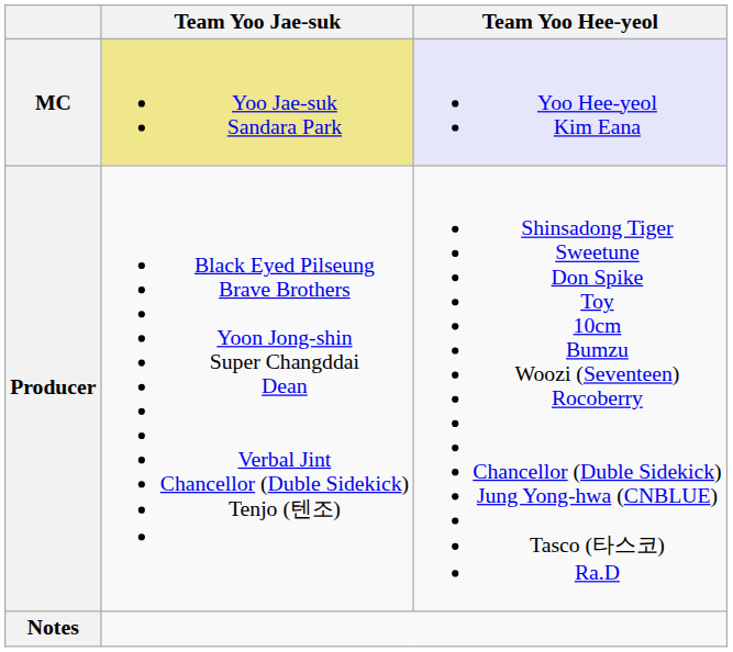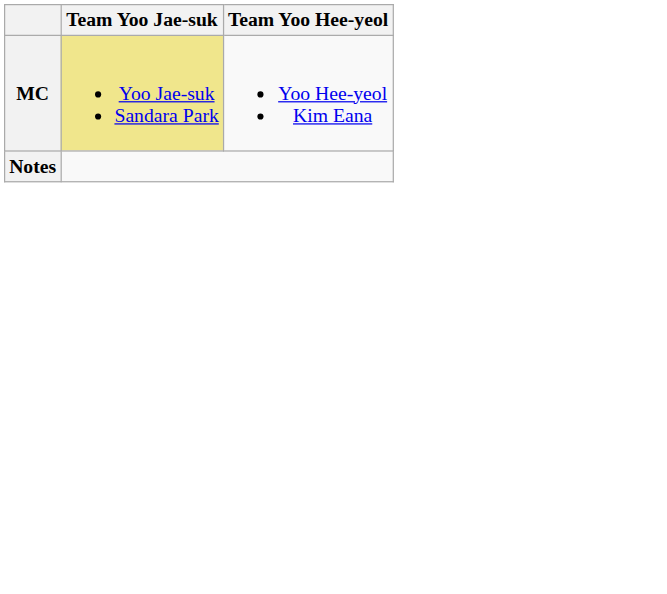 <table class="wikitable collapsible collapsed" style="text-align:center;">
 <tr>
 <th></th>
 <th>Team Yoo Jae-suk</th>
 <th>Team Yoo Hee-yeol</th>
 </tr>
 <tr>
 <th>MC</th>
 <td style="background: khaki;"><br><ul><li><a href='#'>Yoo Jae-suk</a></li><li><a href='#'>Sandara Park</a></li></ul></td>
-<td style="background: lavender;"><br><ul><li><a href='#'>Yoo Hee-yeol</a></li><li><a href='#'>Kim Eana</a></li></ul></td>
-</tr>
-<tr>
-<th>Producer</th>
-<td><br><ul><li><a href='#'>Black Eyed Pilseung</a> </li><li><a href='#'>Brave Brothers</a> </li><li> </li><li><a href='#'>Yoon Jong-shin</a> </li><li>Super Changddai </li><li><a href='#'>Dean</a> </li><li> </li><li> </li><li><a href='#'>Verbal Jint</a> </li><li><a href='#'>Chancellor</a> (<a href='#'>Duble Sidekick</a>) </li><li>Tenjo (텐조) </li><li> </li></ul></td>
-<td><br><ul><li><a href='#'>Shinsadong Tiger</a> </li><li><a href='#'>Sweetune</a> </li><li><a href='#'>Don Spike</a>  </li><li><a href='#'>Toy</a> </li><li><a href='#'>10cm</a> </li><li><a href='#'>Bumzu</a> </li><li>Woozi (<a href='#'>Seventeen</a>) </li><li><a href='#'>Rocoberry</a> </li><li> </li><li> </li><li><a href='#'>Chancellor</a> (<a href='#'>Duble Sidekick</a>) </li><li><a href='#'>Jung Yong-hwa</a> (<a href='#'>CNBLUE</a>) </li><li> </li><li>Tasco (타스코) </li><li><a href='#'>Ra.D</a> </li></ul></td>
+<td><br><ul><li><a href='#'>Yoo Hee-yeol</a></li><li><a href='#'>Kim Eana</a></li></ul></td>
 </tr>
 <tr>
 <th>Notes</th>
 <td colspan="2"></td>
 </tr>
 </table>
